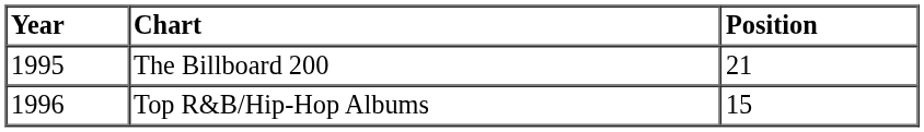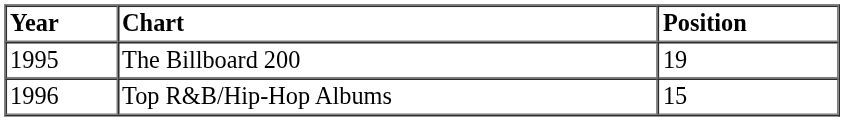 <table border=1 cellspacing=0 cellpadding=2 width="550px">
 <tr>
 <th align="left">Year</th>
 <th align="left">Chart</th>
 <th align="left">Position</th>
 </tr>
 <tr>
 <td align="left">1995</td>
 <td align="left">The Billboard 200</td>
-<td align="left">21</td>
+<td align="left">19</td>
 </tr>
 <tr>
 <td align="left">1996</td>
 <td align="left">Top R&B/Hip-Hop Albums</td>
 <td align="left">15</td>
 </tr>
 <tr>
 </tr>
 </table>
